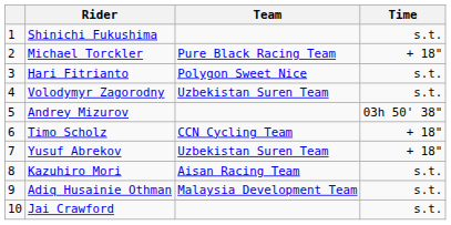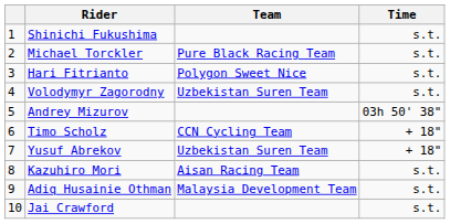 <table class=wikitable>
 <tr>
 <th></th>
 <th>Rider</th>
 <th>Team</th>
 <th>Time</th>
 </tr>
 <tr>
 <td>1</td>
 <td> <a href='#'>Shinichi Fukushima</a> </td>
 <td></td>
 <td align=right>s.t.</td>
 </tr>
 <tr>
 <td>2</td>
 <td> <a href='#'>Michael Torckler</a></td>
 <td><a href='#'>Pure Black Racing Team</a></td>
-<td align=right>+ 18"</td>
+<td align=right>s.t.</td>
 </tr>
 <tr>
 <td>3</td>
 <td> <a href='#'>Hari Fitrianto</a></td>
 <td><a href='#'>Polygon Sweet Nice</a></td>
 <td align=right>s.t.</td>
 </tr>
 <tr>
 <td>4</td>
 <td> <a href='#'>Volodymyr Zagorodny</a></td>
 <td><a href='#'>Uzbekistan Suren Team</a></td>
 <td align=right>s.t.</td>
 </tr>
 <tr>
 <td>5</td>
 <td> <a href='#'>Andrey Mizurov</a></td>
 <td></td>
 <td align=right>03h 50' 38"</td>
 </tr>
 <tr>
 <td>6</td>
 <td> <a href='#'>Timo Scholz</a></td>
 <td><a href='#'>CCN Cycling Team</a></td>
 <td align=right>+ 18"</td>
 </tr>
 <tr>
 <td>7</td>
 <td> <a href='#'>Yusuf Abrekov</a></td>
 <td><a href='#'>Uzbekistan Suren Team</a></td>
 <td align=right>+ 18"</td>
 </tr>
 <tr>
 <td>8</td>
 <td> <a href='#'>Kazuhiro Mori</a></td>
 <td><a href='#'>Aisan Racing Team</a></td>
 <td align=right>s.t.</td>
 </tr>
 <tr>
 <td>9</td>
 <td> <a href='#'>Adiq Husainie Othman</a> </td>
 <td><a href='#'>Malaysia Development Team</a></td>
 <td align=right>s.t.</td>
 </tr>
 <tr>
 <td>10</td>
 <td> <a href='#'>Jai Crawford</a></td>
 <td></td>
 <td align=right>s.t.</td>
 </tr>
 </table>
